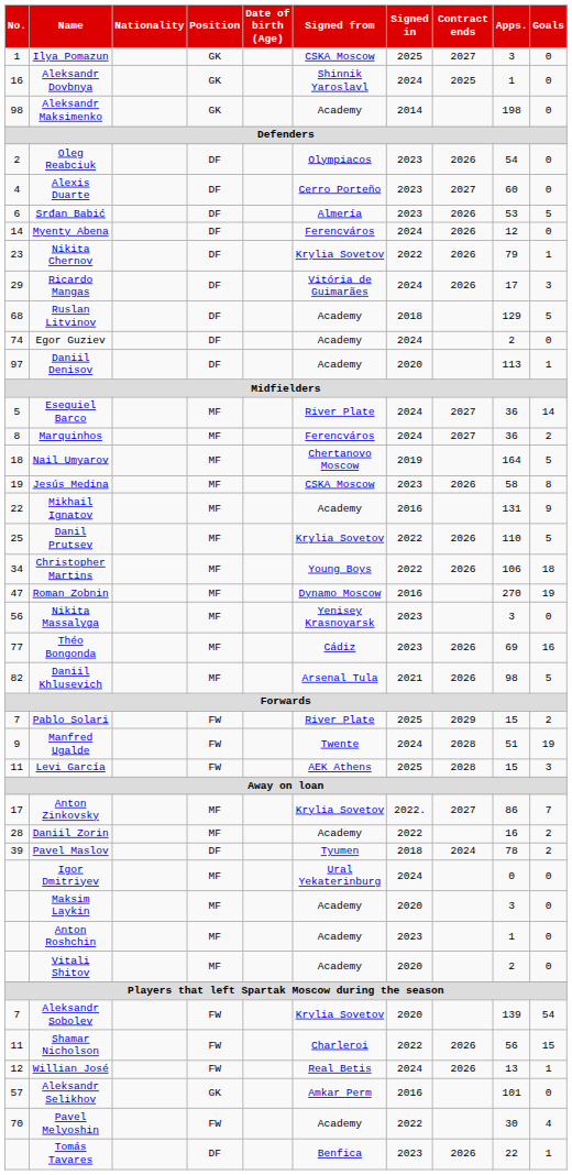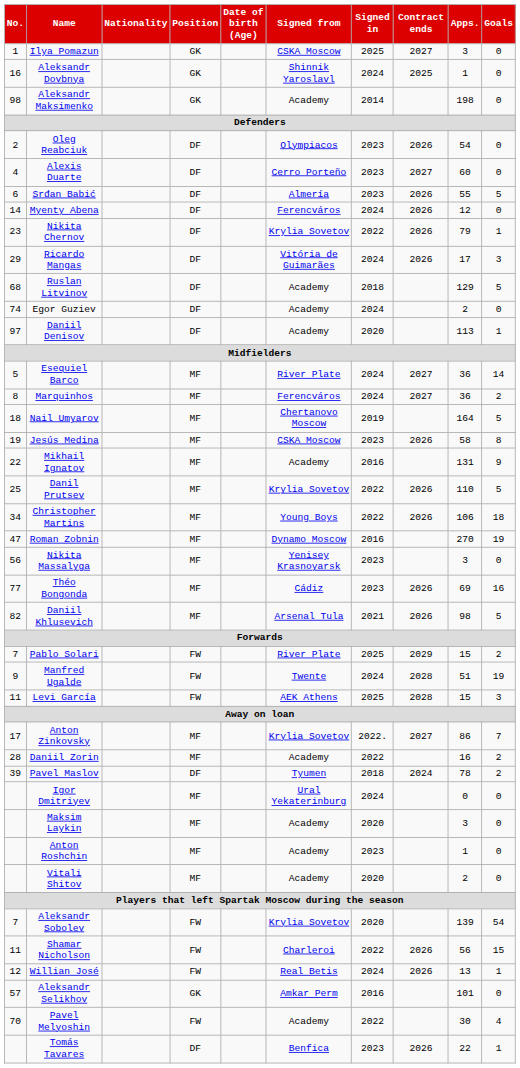 <table class="wikitable"  style="text-align:center; font-size:90%; width:100%;">
 <tr>
 <th style="background:#DD0000; color:white; text-align:center;">No.</th>
 <th style="background:#DD0000; color:white; text-align:center;">Name</th>
 <th style="background:#DD0000; color:white; text-align:center;">Nationality</th>
 <th style="background:#DD0000; color:white; text-align:center;">Position</th>
 <th style="background:#DD0000; color:white; text-align:center;">Date of birth (Age)</th>
 <th style="background:#DD0000; color:white; text-align:center;">Signed from</th>
 <th style="background:#DD0000; color:white; text-align:center;">Signed in</th>
 <th style="background:#DD0000; color:white; text-align:center;">Contract ends</th>
 <th style="background:#DD0000; color:white; text-align:center;">Apps.</th>
 <th style="background:#DD0000; color:white; text-align:center;">Goals</th>
 </tr>
 <tr>
 <td>1</td>
 <td><a href='#'>Ilya Pomazun</a></td>
 <td></td>
 <td>GK</td>
 <td></td>
 <td><a href='#'>CSKA Moscow</a></td>
 <td>2025</td>
 <td>2027</td>
 <td>3</td>
 <td>0</td>
 </tr>
 <tr>
 <td>16</td>
 <td><a href='#'>Aleksandr Dovbnya</a></td>
 <td></td>
 <td>GK</td>
 <td></td>
 <td><a href='#'>Shinnik Yaroslavl</a></td>
 <td>2024</td>
 <td>2025</td>
 <td>1</td>
 <td>0</td>
 </tr>
 <tr>
 <td>98</td>
 <td><a href='#'>Aleksandr Maksimenko</a></td>
 <td></td>
 <td>GK</td>
 <td></td>
 <td>Academy</td>
 <td>2014</td>
 <td></td>
 <td>198</td>
 <td>0</td>
 </tr>
 <tr>
 <th colspan="11"  style="background:#dcdcdc; text-align:center;">Defenders</th>
 </tr>
 <tr>
 <td>2</td>
 <td><a href='#'>Oleg Reabciuk</a></td>
 <td></td>
 <td>DF</td>
 <td></td>
 <td><a href='#'>Olympiacos</a></td>
 <td>2023</td>
 <td>2026</td>
 <td>54</td>
 <td>0</td>
 </tr>
 <tr>
 <td>4</td>
 <td><a href='#'>Alexis Duarte</a></td>
 <td></td>
 <td>DF</td>
 <td></td>
 <td><a href='#'>Cerro Porteño</a></td>
 <td>2023</td>
 <td>2027</td>
 <td>60</td>
 <td>0</td>
 </tr>
 <tr>
 <td>6</td>
 <td><a href='#'>Srđan Babić</a></td>
 <td></td>
 <td>DF</td>
 <td></td>
 <td><a href='#'>Almería</a></td>
 <td>2023</td>
 <td>2026</td>
-<td>53</td>
+<td>55</td>
 <td>5</td>
 </tr>
 <tr>
 <td>14</td>
 <td><a href='#'>Myenty Abena</a></td>
 <td></td>
 <td>DF</td>
 <td></td>
 <td><a href='#'>Ferencváros</a></td>
 <td>2024</td>
 <td>2026</td>
 <td>12</td>
 <td>0</td>
 </tr>
 <tr>
 <td>23</td>
 <td><a href='#'>Nikita Chernov</a></td>
 <td></td>
 <td>DF</td>
 <td></td>
 <td><a href='#'>Krylia Sovetov</a></td>
 <td>2022</td>
 <td>2026</td>
 <td>79</td>
 <td>1</td>
 </tr>
 <tr>
 <td>29</td>
 <td><a href='#'>Ricardo Mangas</a></td>
 <td></td>
 <td>DF</td>
 <td></td>
 <td><a href='#'>Vitória de Guimarães</a></td>
 <td>2024</td>
 <td>2026</td>
 <td>17</td>
 <td>3</td>
 </tr>
 <tr>
 <td>68</td>
 <td><a href='#'>Ruslan Litvinov</a></td>
 <td></td>
 <td>DF</td>
 <td></td>
 <td>Academy</td>
 <td>2018</td>
 <td></td>
 <td>129</td>
 <td>5</td>
 </tr>
 <tr>
 <td>74</td>
 <td>Egor Guziev</td>
 <td></td>
 <td>DF</td>
 <td></td>
 <td>Academy</td>
 <td>2024</td>
 <td></td>
 <td>2</td>
 <td>0</td>
 </tr>
 <tr>
 <td>97</td>
 <td><a href='#'>Daniil Denisov</a></td>
 <td></td>
 <td>DF</td>
 <td></td>
 <td>Academy</td>
 <td>2020</td>
 <td></td>
 <td>113</td>
 <td>1</td>
 </tr>
 <tr>
 <th colspan="11"  style="background:#dcdcdc; text-align:center;">Midfielders</th>
 </tr>
 <tr>
 <td>5</td>
 <td><a href='#'>Esequiel Barco</a></td>
 <td></td>
 <td>MF</td>
 <td></td>
 <td><a href='#'>River Plate</a></td>
 <td>2024</td>
 <td>2027</td>
 <td>36</td>
 <td>14</td>
 </tr>
 <tr>
 <td>8</td>
 <td><a href='#'>Marquinhos</a></td>
 <td></td>
 <td>MF</td>
 <td></td>
 <td><a href='#'>Ferencváros</a></td>
 <td>2024</td>
 <td>2027</td>
 <td>36</td>
 <td>2</td>
 </tr>
 <tr>
 <td>18</td>
 <td><a href='#'>Nail Umyarov</a></td>
 <td></td>
 <td>MF</td>
 <td></td>
 <td><a href='#'>Chertanovo Moscow</a></td>
 <td>2019</td>
 <td></td>
 <td>164</td>
 <td>5</td>
 </tr>
 <tr>
 <td>19</td>
 <td><a href='#'>Jesús Medina</a></td>
 <td></td>
 <td>MF</td>
 <td></td>
 <td><a href='#'>CSKA Moscow</a></td>
 <td>2023</td>
 <td>2026</td>
 <td>58</td>
 <td>8</td>
 </tr>
 <tr>
 <td>22</td>
 <td><a href='#'>Mikhail Ignatov</a></td>
 <td></td>
 <td>MF</td>
 <td></td>
 <td>Academy</td>
 <td>2016</td>
 <td></td>
 <td>131</td>
 <td>9</td>
 </tr>
 <tr>
 <td>25</td>
 <td><a href='#'>Danil Prutsev</a></td>
 <td></td>
 <td>MF</td>
 <td></td>
 <td><a href='#'>Krylia Sovetov</a></td>
 <td>2022</td>
 <td>2026</td>
 <td>110</td>
 <td>5</td>
 </tr>
 <tr>
 <td>34</td>
 <td><a href='#'>Christopher Martins</a></td>
 <td></td>
 <td>MF</td>
 <td></td>
 <td><a href='#'>Young Boys</a></td>
 <td>2022</td>
 <td>2026</td>
 <td>106</td>
 <td>18</td>
 </tr>
 <tr>
 <td>47</td>
 <td><a href='#'>Roman Zobnin</a></td>
 <td></td>
 <td>MF</td>
 <td></td>
 <td><a href='#'>Dynamo Moscow</a></td>
 <td>2016</td>
 <td></td>
 <td>270</td>
 <td>19</td>
 </tr>
 <tr>
 <td>56</td>
 <td><a href='#'>Nikita Massalyga</a></td>
 <td></td>
 <td>MF</td>
 <td></td>
 <td><a href='#'>Yenisey Krasnoyarsk</a></td>
 <td>2023</td>
 <td></td>
 <td>3</td>
 <td>0</td>
 </tr>
 <tr>
 <td>77</td>
 <td><a href='#'>Théo Bongonda</a></td>
 <td></td>
 <td>MF</td>
 <td></td>
 <td><a href='#'>Cádiz</a></td>
 <td>2023</td>
 <td>2026</td>
 <td>69</td>
 <td>16</td>
 </tr>
 <tr>
 <td>82</td>
 <td><a href='#'>Daniil Khlusevich</a></td>
 <td></td>
 <td>MF</td>
 <td></td>
 <td><a href='#'>Arsenal Tula</a></td>
 <td>2021</td>
 <td>2026</td>
 <td>98</td>
 <td>5</td>
 </tr>
 <tr>
 <th colspan="11"  style="background:#dcdcdc; text-align:center;">Forwards</th>
 </tr>
 <tr>
 <td>7</td>
 <td><a href='#'>Pablo Solari</a></td>
 <td></td>
 <td>FW</td>
 <td></td>
 <td><a href='#'>River Plate</a></td>
 <td>2025</td>
 <td>2029</td>
 <td>15</td>
 <td>2</td>
 </tr>
 <tr>
 <td>9</td>
 <td><a href='#'>Manfred Ugalde</a></td>
 <td></td>
 <td>FW</td>
 <td></td>
 <td><a href='#'>Twente</a></td>
 <td>2024</td>
 <td>2028</td>
 <td>51</td>
 <td>19</td>
 </tr>
 <tr>
 <td>11</td>
 <td><a href='#'>Levi García</a></td>
 <td></td>
 <td>FW</td>
 <td></td>
 <td><a href='#'>AEK Athens</a></td>
 <td>2025</td>
 <td>2028</td>
 <td>15</td>
 <td>3</td>
 </tr>
 <tr>
 <th colspan="11"  style="background:#dcdcdc; text-align:center;">Away on loan</th>
 </tr>
 <tr>
 <td>17</td>
 <td><a href='#'>Anton Zinkovsky</a></td>
 <td></td>
 <td>MF</td>
 <td></td>
 <td><a href='#'>Krylia Sovetov</a></td>
 <td>2022.</td>
 <td>2027</td>
 <td>86</td>
 <td>7</td>
 </tr>
 <tr>
 <td>28</td>
 <td><a href='#'>Daniil Zorin</a></td>
 <td></td>
 <td>MF</td>
 <td></td>
 <td>Academy</td>
 <td>2022</td>
 <td></td>
 <td>16</td>
 <td>2</td>
 </tr>
 <tr>
 <td>39</td>
 <td><a href='#'>Pavel Maslov</a></td>
 <td></td>
 <td>DF</td>
 <td></td>
 <td><a href='#'>Tyumen</a></td>
 <td>2018</td>
 <td>2024</td>
 <td>78</td>
 <td>2</td>
 </tr>
 <tr>
 <td></td>
 <td><a href='#'>Igor Dmitriyev</a></td>
 <td></td>
 <td>MF</td>
 <td></td>
 <td><a href='#'>Ural Yekaterinburg</a></td>
 <td>2024</td>
 <td></td>
 <td>0</td>
 <td>0</td>
 </tr>
 <tr>
 <td></td>
 <td><a href='#'>Maksim Laykin</a></td>
 <td></td>
 <td>MF</td>
 <td></td>
 <td>Academy</td>
 <td>2020</td>
 <td></td>
 <td>3</td>
 <td>0</td>
 </tr>
 <tr>
 <td></td>
 <td><a href='#'>Anton Roshchin</a></td>
 <td></td>
 <td>MF</td>
 <td></td>
 <td>Academy</td>
 <td>2023</td>
 <td></td>
 <td>1</td>
 <td>0</td>
 </tr>
 <tr>
 <td></td>
 <td><a href='#'>Vitali Shitov</a></td>
 <td></td>
 <td>MF</td>
 <td></td>
 <td>Academy</td>
 <td>2020</td>
 <td></td>
 <td>2</td>
 <td>0</td>
 </tr>
 <tr>
 <th colspan="11"  style="background:#dcdcdc; text-align:center;">Players that left Spartak Moscow during the season</th>
 </tr>
 <tr>
 <td>7</td>
 <td><a href='#'>Aleksandr Sobolev</a></td>
 <td></td>
 <td>FW</td>
 <td></td>
 <td><a href='#'>Krylia Sovetov</a></td>
 <td>2020</td>
 <td></td>
 <td>139</td>
 <td>54</td>
 </tr>
 <tr>
 <td>11</td>
 <td><a href='#'>Shamar Nicholson</a></td>
 <td></td>
 <td>FW</td>
 <td></td>
 <td><a href='#'>Charleroi</a></td>
 <td>2022</td>
 <td>2026</td>
 <td>56</td>
 <td>15</td>
 </tr>
 <tr>
 <td>12</td>
 <td><a href='#'>Willian José</a></td>
 <td></td>
 <td>FW</td>
 <td></td>
 <td><a href='#'>Real Betis</a></td>
 <td>2024</td>
 <td>2026</td>
 <td>13</td>
 <td>1</td>
 </tr>
 <tr>
 <td>57</td>
 <td><a href='#'>Aleksandr Selikhov</a></td>
 <td></td>
 <td>GK</td>
 <td></td>
 <td><a href='#'>Amkar Perm</a></td>
 <td>2016</td>
 <td></td>
 <td>101</td>
 <td>0</td>
 </tr>
 <tr>
 <td>70</td>
 <td><a href='#'>Pavel Melyoshin</a></td>
 <td></td>
 <td>FW</td>
 <td></td>
 <td>Academy</td>
 <td>2022</td>
 <td></td>
 <td>30</td>
 <td>4</td>
 </tr>
 <tr>
 <td></td>
 <td><a href='#'>Tomás Tavares</a></td>
 <td></td>
 <td>DF</td>
 <td></td>
 <td><a href='#'>Benfica</a></td>
 <td>2023</td>
 <td>2026</td>
 <td>22</td>
 <td>1</td>
 </tr>
 </table>
